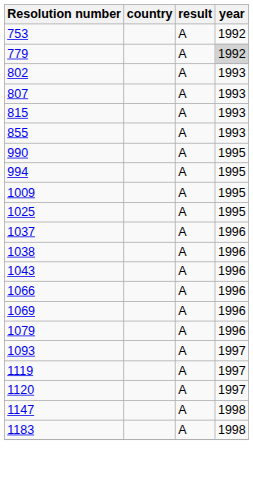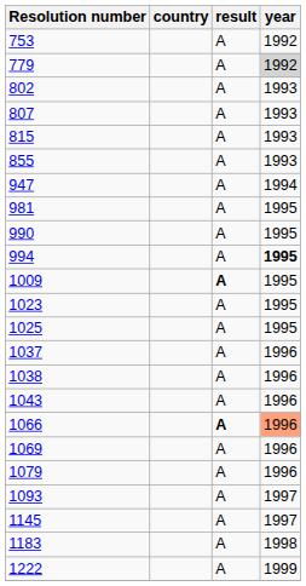 <table class="wikitable">
 <tr>
 <th>Resolution number</th>
 <th>country</th>
 <th>result</th>
 <th>year</th>
 </tr>
 <tr>
 <td><a href='#'>753</a></td>
 <td></td>
 <td>A</td>
 <td>1992</td>
 </tr>
 <tr>
 <td><a href='#'>779</a></td>
 <td></td>
 <td>A</td>
 <td style="background: lightgrey;">1992</td>
 </tr>
 <tr>
 <td><a href='#'>802</a></td>
 <td></td>
 <td>A</td>
 <td>1993</td>
 </tr>
 <tr>
 <td><a href='#'>807</a></td>
 <td></td>
 <td>A</td>
 <td>1993</td>
 </tr>
 <tr>
 <td><a href='#'>815</a></td>
 <td></td>
 <td>A</td>
 <td>1993</td>
 </tr>
 <tr>
 <td><a href='#'>855</a></td>
 <td></td>
 <td>A</td>
 <td>1993</td>
 </tr>
 <tr>
+<td><a href='#'>947</a></td>
+<td></td>
+<td>A</td>
+<td>1994</td>
+</tr>
+<tr>
+<td><a href='#'>981</a></td>
+<td></td>
+<td>A</td>
+<td>1995</td>
+</tr>
+<tr>
 <td><a href='#'>990</a></td>
 <td></td>
 <td>A</td>
 <td>1995</td>
 </tr>
 <tr>
 <td><a href='#'>994</a></td>
 <td></td>
 <td>A</td>
+<td><strong>1995</strong></td>
+</tr>
+<tr>
+<td><a href='#'>1009</a></td>
+<td></td>
+<td><strong>A</strong></td>
 <td>1995</td>
 </tr>
 <tr>
-<td><a href='#'>1009</a></td>
+<td><a href='#'>1023</a></td>
 <td></td>
 <td>A</td>
 <td>1995</td>
 </tr>
 <tr>
 <td><a href='#'>1025</a></td>
 <td></td>
 <td>A</td>
 <td>1995</td>
 </tr>
 <tr>
 <td><a href='#'>1037</a></td>
 <td></td>
 <td>A</td>
 <td>1996</td>
 </tr>
 <tr>
 <td><a href='#'>1038</a></td>
 <td></td>
 <td>A</td>
 <td>1996</td>
 </tr>
 <tr>
 <td><a href='#'>1043</a></td>
 <td></td>
 <td>A</td>
 <td>1996</td>
 </tr>
 <tr>
 <td><a href='#'>1066</a></td>
 <td></td>
-<td>A</td>
-<td>1996</td>
+<td><strong>A</strong></td>
+<td style="background: lightsalmon;">1996</td>
 </tr>
 <tr>
 <td><a href='#'>1069</a></td>
 <td></td>
 <td>A</td>
 <td>1996</td>
 </tr>
 <tr>
 <td><a href='#'>1079</a></td>
 <td></td>
 <td>A</td>
 <td>1996</td>
 </tr>
 <tr>
 <td><a href='#'>1093</a></td>
 <td></td>
 <td>A</td>
 <td>1997</td>
 </tr>
 <tr>
-<td><a href='#'>1119</a></td>
+<td><a href='#'>1145</a></td>
 <td></td>
 <td>A</td>
 <td>1997</td>
-</tr>
-<tr>
-<td><a href='#'>1120</a></td>
-<td></td>
-<td>A</td>
-<td>1997</td>
-</tr>
-<tr>
-<td><a href='#'>1147</a></td>
-<td></td>
-<td>A</td>
-<td>1998</td>
 </tr>
 <tr>
 <td><a href='#'>1183</a></td>
 <td></td>
 <td>A</td>
 <td>1998</td>
 </tr>
 <tr>
+<td><a href='#'>1222</a></td>
+<td></td>
+<td>A</td>
+<td>1999</td>
+</tr>
+<tr>
 </tr>
 </table>
